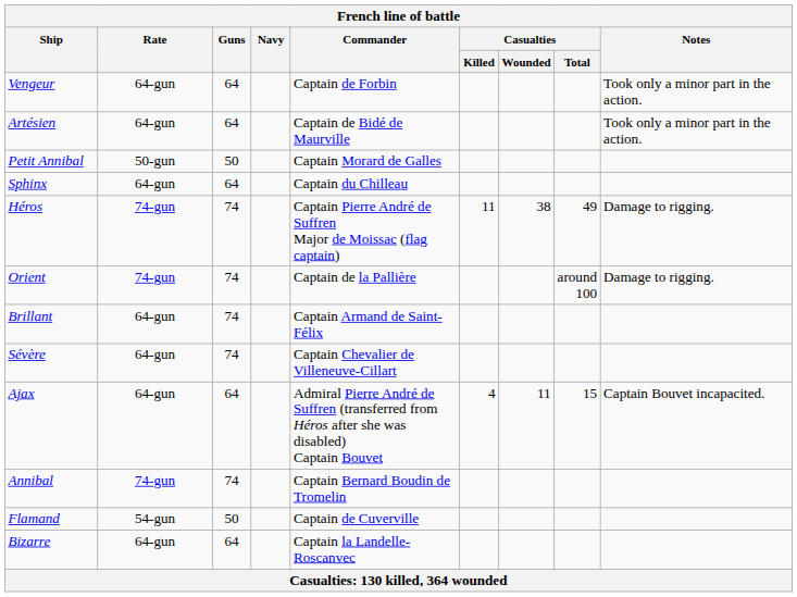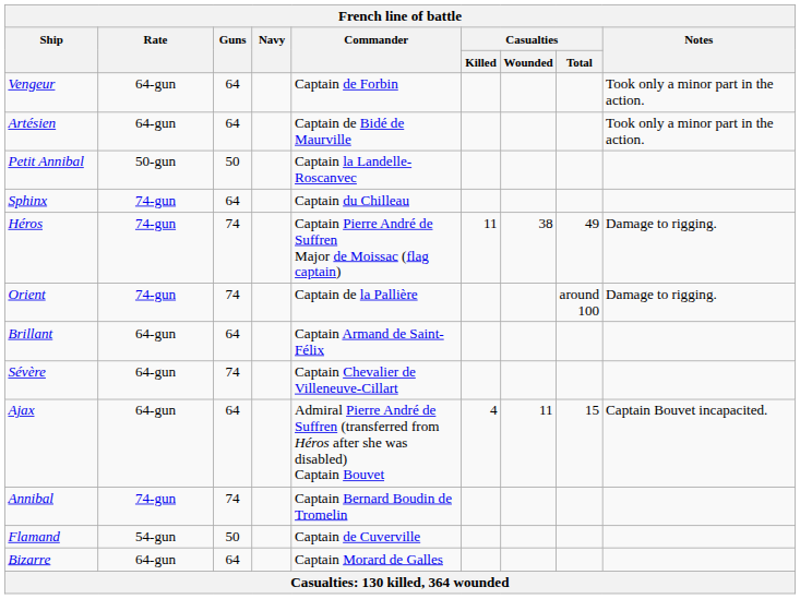 <table class="wikitable" border="1" style="width:100%;">
 <tr style="vertical-align:top;">
 <th colspan="11" bgcolor="white">French line of battle </th>
 </tr>
 <tr valign="top"|- style="vertical-align:top;">
 <th width=12%; align= center rowspan=2><small> Ship </small></th>
 <th width=15%; align= center rowspan=2><small> Rate </small></th>
 <th width=5%; align= center rowspan=2><small> Guns </small></th>
 <th width=5%; align= center rowspan=2><small> Navy </small></th>
 <th width=22%; align= center rowspan=2><small> Commander </small></th>
 <th width=15%; align= center colspan=3><small>Casualties</small></th>
 <th width=25%; align= center rowspan=2><small>Notes</small></th>
 </tr>
 <tr style="vertical-align:top;">
 <th width=5%; align= center><small> Killed </small></th>
 <th width=5%; align= center><small> Wounded </small></th>
 <th width=5%; align= center><small> Total</small></th>
 </tr>
 <tr style="vertical-align:top;">
 <td align= left><a href='#'><em>Vengeur</em></a></td>
 <td align= center>64-gun</td>
 <td align= center>64</td>
 <td align= center></td>
 <td align= left>Captain <a href='#'>de Forbin</a></td>
 <td align= right></td>
 <td align= right></td>
 <td align= right></td>
 <td align= left>Took only a minor part in the action. </td>
 </tr>
 <tr style="vertical-align:top;">
 <td align= left><em><a href='#'>Artésien</a></em></td>
 <td align= center>64-gun</td>
 <td align= center>64</td>
 <td align= center></td>
 <td align= left>Captain de <a href='#'>Bidé de Maurville</a></td>
 <td align= right></td>
 <td align= right></td>
 <td align= right></td>
 <td align= left>Took only a minor part in the action. </td>
 </tr>
 <tr style="vertical-align:top;">
 <td align= left><em><a href='#'>Petit Annibal</a></em></td>
 <td align= center>50-gun</td>
 <td align= center>50</td>
 <td align= center></td>
-<td align= left>Captain <a href='#'>Morard de Galles</a></td>
+<td align= left>Captain <a href='#'>la Landelle-Roscanvec</a></td>
 <td align= right></td>
 <td align= right></td>
 <td align= right></td>
 <td align= left></td>
 </tr>
 <tr style="vertical-align:top;">
 <td align= left><a href='#'><em>Sphinx</em></a></td>
-<td align= center>64-gun</td>
+<td align= center><a href='#'>74-gun</a></td>
 <td align= center>64</td>
 <td align= center></td>
 <td align= left>Captain <a href='#'>du Chilleau</a></td>
 <td align= right></td>
 <td align= right></td>
 <td align= right></td>
 <td align= left></td>
 </tr>
 <tr style="vertical-align:top;">
 <td align= left><em><a href='#'>Héros</a></em></td>
 <td align= center><a href='#'>74-gun</a></td>
 <td align= center>74</td>
 <td align= center></td>
 <td align= left>Captain <a href='#'>Pierre André de Suffren</a><br>Major <a href='#'>de Moissac</a> (<a href='#'>flag captain</a>)</td>
 <td align= right>11</td>
 <td align= right>38</td>
 <td align= right>49</td>
 <td align= left>Damage to rigging.  </td>
 </tr>
 <tr style="vertical-align:top;">
 <td align= left><em><a href='#'>Orient</a></em></td>
 <td align= center><a href='#'>74-gun</a></td>
 <td align= center>74</td>
 <td align= center></td>
 <td align= left>Captain de <a href='#'>la Pallière</a></td>
 <td align= right></td>
 <td align= right></td>
 <td align= right>around 100  </td>
 <td align= left>Damage to rigging. </td>
 </tr>
 <tr style="vertical-align:top;">
 <td align= left><em><a href='#'>Brillant</a></em></td>
 <td align= center>64-gun</td>
-<td align= center>74</td>
+<td align= center>64</td>
 <td align= center></td>
 <td align= left>Captain <a href='#'>Armand de Saint-Félix</a></td>
 <td align= right></td>
 <td align= right></td>
 <td align= right></td>
 <td align= left></td>
 </tr>
 <tr style="vertical-align:top;">
 <td align= left><a href='#'><em>Sévère</em></a></td>
 <td align= center>64-gun</td>
 <td align= center>74</td>
 <td align= center></td>
 <td align= left>Captain <a href='#'>Chevalier de Villeneuve-Cillart</a></td>
 <td align= right></td>
 <td align= right></td>
 <td align= right></td>
 <td align= left></td>
 </tr>
 <tr style="vertical-align:top;">
 <td align= left><em><a href='#'>Ajax</a></em></td>
 <td align= center>64-gun</td>
 <td align= center>64</td>
 <td align= center></td>
 <td align= left>Admiral <a href='#'>Pierre André de Suffren</a> (transferred from <em>Héros</em> after she was disabled)<br>Captain <a href='#'>Bouvet</a></td>
 <td align= right>4</td>
 <td align= right>11</td>
 <td align= right>15  </td>
 <td align= left>Captain Bouvet incapacited. </td>
 </tr>
 <tr style="vertical-align:top;">
 <td align= left><em><a href='#'>Annibal</a></em></td>
 <td align= center><a href='#'>74-gun</a></td>
 <td align= center>74</td>
 <td align= center></td>
 <td align= left>Captain <a href='#'>Bernard Boudin de Tromelin</a></td>
 <td align= right></td>
 <td align= right></td>
 <td align= right></td>
 <td align= left></td>
 </tr>
 <tr style="vertical-align:top;">
 <td align= left><em><a href='#'>Flamand</a></em></td>
 <td align= center>54-gun</td>
 <td align= center>50</td>
 <td align= center></td>
 <td align= left>Captain <a href='#'>de Cuverville</a></td>
 <td align= right></td>
 <td align= right></td>
 <td align= right></td>
 <td align= left></td>
 </tr>
 <tr style="vertical-align:top;">
 <td align= left><em><a href='#'>Bizarre</a></em></td>
 <td align= center>64-gun</td>
 <td align= center>64</td>
 <td align= center></td>
-<td align= left>Captain <a href='#'>la Landelle-Roscanvec</a></td>
+<td align= left>Captain <a href='#'>Morard de Galles</a></td>
 <td align= right></td>
 <td align= right></td>
 <td align= right></td>
 <td align= left></td>
 </tr>
 <tr style="vertical-align:top;">
 <th colspan="11" bgcolor="white">Casualties: 130 killed, 364 wounded </th>
 </tr>
 </table>
